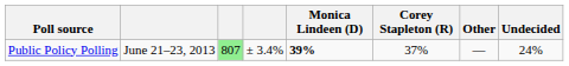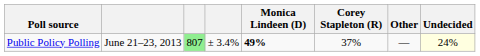 <table class="wikitable">
 <tr valign= bottom>
 <th>Poll source</th>
 <th></th>
 <th></th>
 <th></th>
 <th style="width:100px;">Monica<br>Lindeen (D)</th>
 <th style="width:100px;">Corey<br>Stapleton (R)</th>
 <th>Other</th>
 <th>Undecided</th>
 </tr>
 <tr>
 <td><a href='#'>Public Policy Polling</a></td>
 <td align=center>June 21–23, 2013</td>
 <td align=center style="background: lightgreen;">807</td>
 <td align=center>± 3.4%</td>
-<td><strong>39%</strong></td>
+<td><strong>49%</strong></td>
 <td align=center>37%</td>
 <td align=center>—</td>
-<td align=center>24%</td>
+<td align=center style="background: lightyellow;">24%</td>
 </tr>
 </table>
